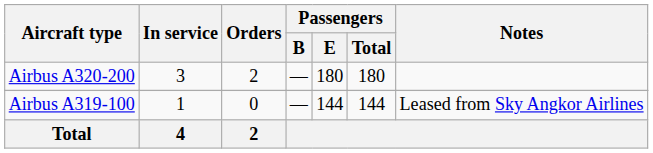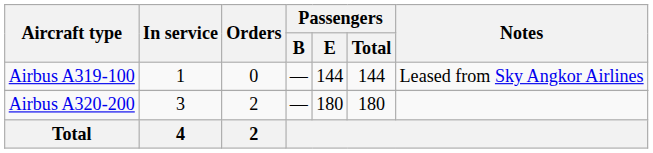 <table class="wikitable" style="margin:0.5em auto; text-align:center">
 <tr>
 <th rowspan="2">Aircraft type</th>
 <th rowspan="2">In service</th>
 <th rowspan="2">Orders</th>
 <th colspan="3">Passengers</th>
 <th rowspan="2">Notes</th>
 </tr>
 <tr>
 <th>B</th>
 <th>E</th>
 <th>Total</th>
 </tr>
 <tr>
+<td><a href='#'>Airbus A319-100</a></td>
+<td>1</td>
+<td>0</td>
+<td>—</td>
+<td>144</td>
+<td>144</td>
+<td>Leased from <a href='#'>Sky Angkor Airlines</a></td>
+</tr>
+<tr>
+</tr>
+<tr>
 <td><a href='#'>Airbus A320-200</a></td>
 <td>3</td>
 <td>2</td>
 <td>—</td>
 <td>180</td>
 <td>180</td>
 <td></td>
 </tr>
 <tr>
-</tr>
-<tr>
-<td><a href='#'>Airbus A319-100</a></td>
-<td>1</td>
-<td>0</td>
-<td>—</td>
-<td>144</td>
-<td>144</td>
-<td>Leased from <a href='#'>Sky Angkor Airlines</a></td>
-</tr>
-<tr>
 <th>Total</th>
 <th>4</th>
 <th>2</th>
 <th colspan="4"></th>
 </tr>
 </table>
